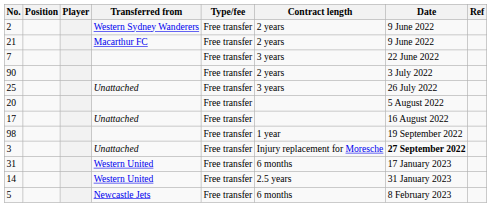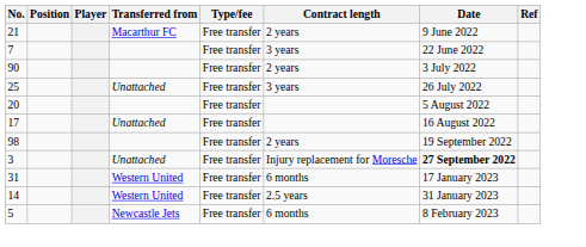 <table class="wikitable plainrowheaders sortable" style="text-align:center; text-align:left">
 <tr>
 <th scope="col">No.</th>
 <th scope="col">Position</th>
 <th scope="col">Player</th>
 <th scope="col">Transferred from</th>
 <th scope="col">Type/fee</th>
 <th scope="col">Contract length</th>
 <th scope="col">Date</th>
 <th scope="col" class="unsortable">Ref</th>
-</tr>
-<tr>
-<td>2</td>
-<td></td>
-<th scope="row"></th>
-<td><a href='#'>Western Sydney Wanderers</a></td>
-<td>Free transfer</td>
-<td>2 years</td>
-<td>9 June 2022</td>
-<td></td>
 </tr>
 <tr>
 <td>21</td>
 <td></td>
 <th scope="row"></th>
 <td><a href='#'>Macarthur FC</a></td>
 <td>Free transfer</td>
 <td>2 years</td>
 <td>9 June 2022</td>
 <td></td>
 </tr>
 <tr>
 <td>7</td>
 <td></td>
 <th scope="row"></th>
 <td></td>
 <td>Free transfer</td>
 <td>3 years</td>
 <td>22 June 2022</td>
 <td></td>
 </tr>
 <tr>
 <td>90</td>
 <td></td>
 <th scope="row"></th>
 <td></td>
 <td>Free transfer</td>
 <td>2 years</td>
 <td>3 July 2022</td>
 <td></td>
 </tr>
 <tr>
 <td>25</td>
 <td></td>
 <th scope="row"></th>
 <td><em>Unattached</em></td>
 <td>Free transfer</td>
 <td>3 years</td>
 <td>26 July 2022</td>
 <td></td>
 </tr>
 <tr>
 <td>20</td>
 <td></td>
 <th scope="row"></th>
 <td></td>
 <td>Free transfer</td>
 <td></td>
 <td>5 August 2022</td>
 <td></td>
 </tr>
 <tr>
 <td>17</td>
 <td></td>
 <th scope="row"></th>
 <td><em>Unattached</em></td>
 <td>Free transfer</td>
 <td></td>
 <td>16 August 2022</td>
 <td></td>
 </tr>
 <tr>
 <td>98</td>
 <td></td>
 <th scope="row"></th>
 <td></td>
 <td>Free transfer</td>
-<td>1 year</td>
+<td>2 years</td>
 <td>19 September 2022</td>
 <td></td>
 </tr>
 <tr>
 <td>3</td>
 <td></td>
 <th scope="row"></th>
 <td><em>Unattached</em></td>
 <td>Free transfer</td>
 <td>Injury replacement for <a href='#'>Moresche</a></td>
 <td><strong>27 September 2022</strong></td>
 <td></td>
 </tr>
 <tr>
 <td>31</td>
 <td></td>
 <th scope="row"></th>
 <td><a href='#'>Western United</a></td>
 <td>Free transfer</td>
 <td>6 months</td>
 <td>17 January 2023</td>
 <td></td>
 </tr>
 <tr>
 <td>14</td>
 <td></td>
 <th scope="row"></th>
 <td><a href='#'>Western United</a></td>
 <td>Free transfer</td>
 <td>2.5 years</td>
 <td>31 January 2023</td>
 <td></td>
 </tr>
 <tr>
 <td>5</td>
 <td></td>
 <th scope="row"></th>
 <td><a href='#'>Newcastle Jets</a></td>
 <td>Free transfer</td>
 <td>6 months</td>
 <td>8 February 2023</td>
 <td></td>
 </tr>
 </table>
